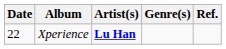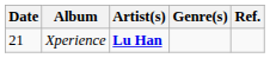 <table class="wikitable">
 <tr>
 <th>Date</th>
 <th>Album</th>
 <th>Artist(s)</th>
 <th>Genre(s)</th>
 <th>Ref.</th>
 </tr>
 <tr>
-<td>22</td>
+<td>21</td>
 <td><em>Xperience</em></td>
 <td><strong><a href='#'>Lu Han</a></strong></td>
 <td></td>
 <td></td>
 </tr>
 </table>
